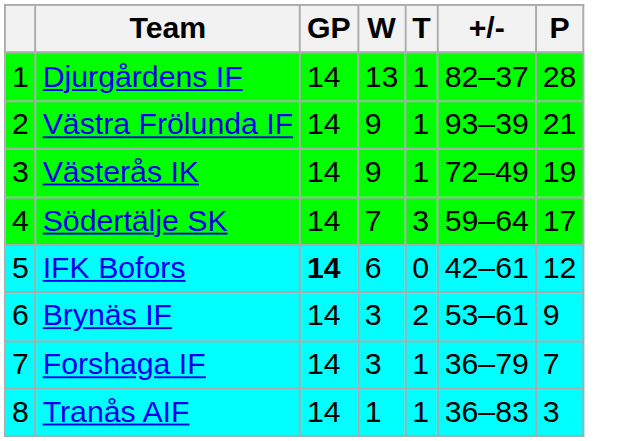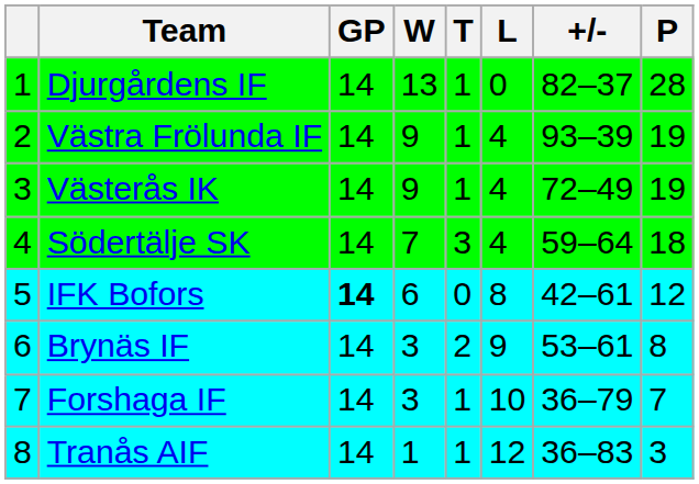 <table class="wikitable">
 <tr>
 <th></th>
 <th>Team</th>
 <th>GP</th>
 <th>W</th>
 <th>T</th>
+<th>L</th>
 <th>+/-</th>
 <th>P</th>
 </tr>
 <tr style="background:#00FF00">
 <td>1</td>
 <td><a href='#'>Djurgårdens IF</a></td>
 <td>14</td>
 <td>13</td>
 <td>1</td>
+<td>0</td>
 <td>82–37</td>
 <td>28</td>
 </tr>
 <tr style="background:#00FF00">
 <td>2</td>
 <td><a href='#'>Västra Frölunda IF</a></td>
 <td>14</td>
 <td>9</td>
 <td>1</td>
+<td>4</td>
 <td>93–39</td>
-<td>21</td>
+<td>19</td>
 </tr>
 <tr style="background:#00FF00">
 <td>3</td>
 <td><a href='#'>Västerås IK</a></td>
 <td>14</td>
 <td>9</td>
 <td>1</td>
+<td>4</td>
 <td>72–49</td>
 <td>19</td>
 </tr>
 <tr style="background:#00FF00">
 <td>4</td>
 <td><a href='#'>Södertälje SK</a></td>
 <td>14</td>
 <td>7</td>
 <td>3</td>
+<td>4</td>
 <td>59–64</td>
-<td>17</td>
+<td>18</td>
 </tr>
 <tr style="background:#00FFFF">
 <td>5</td>
 <td><a href='#'>IFK Bofors</a></td>
 <td><strong>14</strong></td>
 <td>6</td>
 <td>0</td>
+<td>8</td>
 <td>42–61</td>
 <td>12</td>
 </tr>
 <tr style="background:#00FFFF">
 <td>6</td>
 <td><a href='#'>Brynäs IF</a></td>
 <td>14</td>
 <td>3</td>
 <td>2</td>
+<td>9</td>
 <td>53–61</td>
-<td>9</td>
+<td>8</td>
 </tr>
 <tr style="background:#00FFFF">
 <td>7</td>
 <td><a href='#'>Forshaga IF</a></td>
 <td>14</td>
 <td>3</td>
 <td>1</td>
+<td>10</td>
 <td>36–79</td>
 <td>7</td>
 </tr>
 <tr style="background:#00FFFF">
 <td>8</td>
 <td><a href='#'>Tranås AIF</a></td>
 <td>14</td>
 <td>1</td>
 <td>1</td>
+<td>12</td>
 <td>36–83</td>
 <td>3</td>
 </tr>
 </table>
